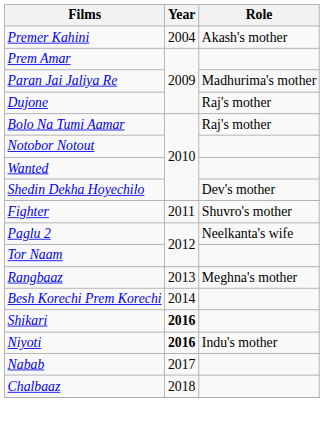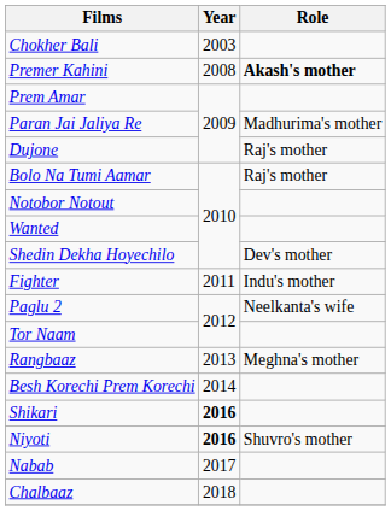 <table class ="wikitable sortable">
 <tr>
 <th>Films</th>
 <th>Year</th>
 <th>Role</th>
 </tr>
 <tr>
+<td><em><a href='#'>Chokher Bali</a></em></td>
+<td>2003</td>
+<td></td>
+</tr>
+<tr>
 <td><em><a href='#'>Premer Kahini</a></em></td>
-<td>2004</td>
-<td>Akash's mother</td>
+<td>2008</td>
+<td><strong>Akash's mother</strong></td>
 </tr>
 <tr>
 <td><em><a href='#'>Prem Amar</a></em></td>
 <td rowspan="3">2009</td>
 <td></td>
 </tr>
 <tr>
 <td><em><a href='#'>Paran Jai Jaliya Re</a></em></td>
 <td>Madhurima's mother</td>
 </tr>
 <tr>
 <td><em><a href='#'>Dujone</a></em></td>
 <td>Raj's mother</td>
 </tr>
 <tr>
 <td><em><a href='#'>Bolo Na Tumi Aamar</a></em></td>
 <td rowspan="4">2010</td>
 <td>Raj's mother</td>
 </tr>
 <tr>
 <td><em><a href='#'>Notobor Notout</a></em></td>
 <td></td>
 </tr>
 <tr>
 <td><em><a href='#'>Wanted</a></em></td>
 <td></td>
 </tr>
 <tr>
 <td><em><a href='#'>Shedin Dekha Hoyechilo</a></em></td>
 <td>Dev's mother</td>
 </tr>
 <tr>
 <td><em><a href='#'>Fighter</a></em></td>
 <td rowspan="1">2011</td>
-<td>Shuvro's mother</td>
+<td>Indu's mother</td>
 </tr>
 <tr>
 <td><em><a href='#'>Paglu 2</a></em></td>
 <td rowspan="2">2012</td>
 <td>Neelkanta's wife</td>
 </tr>
 <tr>
 <td><em><a href='#'>Tor Naam</a></em></td>
 <td></td>
 </tr>
 <tr>
 <td><em><a href='#'>Rangbaaz</a></em></td>
 <td>2013</td>
 <td>Meghna's mother</td>
 </tr>
 <tr>
 <td><em><a href='#'>Besh Korechi Prem Korechi</a></em></td>
 <td>2014</td>
 <td></td>
 </tr>
 <tr>
 <td><em><a href='#'>Shikari</a></em></td>
 <td><strong>2016</strong></td>
 <td></td>
 </tr>
 <tr>
 <td><em><a href='#'>Niyoti</a></em></td>
 <td><strong>2016</strong></td>
-<td>Indu's mother</td>
+<td>Shuvro's mother</td>
 </tr>
 <tr>
 <td><em><a href='#'>Nabab</a></em></td>
 <td>2017</td>
 <td></td>
 </tr>
 <tr>
 <td><em><a href='#'>Chalbaaz</a></em></td>
 <td>2018</td>
 <td></td>
 </tr>
 <tr>
 </tr>
 </table>
